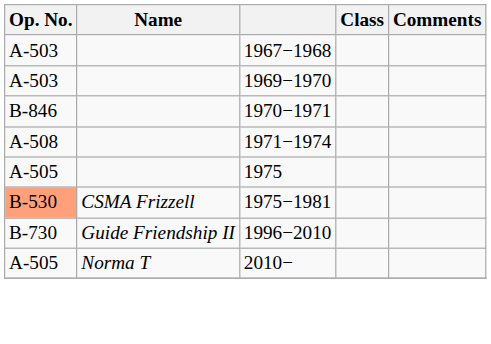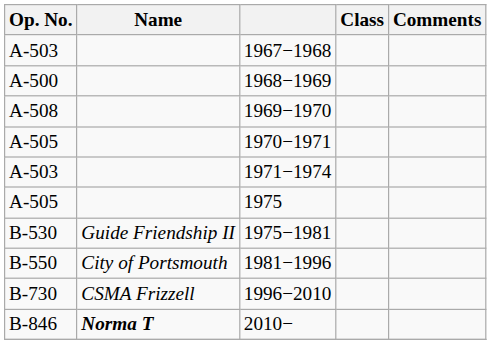 <table class="wikitable">
 <tr>
 <th>Op. No.</th>
 <th>Name</th>
 <th></th>
 <th>Class</th>
 <th>Comments</th>
 </tr>
 <tr>
 <td>A-503</td>
 <td></td>
 <td>1967−1968</td>
 <td></td>
 <td></td>
 </tr>
 <tr>
-<td>A-503</td>
+<td>A-500</td>
+<td></td>
+<td>1968−1969</td>
+<td></td>
+<td></td>
+</tr>
+<tr>
+<td>A-508</td>
 <td></td>
 <td>1969−1970</td>
 <td></td>
 <td></td>
 </tr>
 <tr>
-<td>B-846</td>
+<td>A-505</td>
 <td></td>
 <td>1970−1971</td>
 <td></td>
 <td></td>
 </tr>
 <tr>
-<td>A-508</td>
+<td>A-503</td>
 <td></td>
 <td>1971−1974</td>
 <td></td>
 <td></td>
 </tr>
 <tr>
 <td>A-505</td>
 <td></td>
 <td>1975</td>
 <td></td>
 <td></td>
 </tr>
 <tr>
-<td style="background: lightsalmon;">B-530</td>
-<td><em>CSMA Frizzell</em></td>
+<td>B-530</td>
+<td><em>Guide Friendship II</em></td>
 <td>1975−1981</td>
 <td></td>
 <td></td>
 </tr>
 <tr>
+<td>B-550</td>
+<td><em>City of Portsmouth</em></td>
+<td>1981−1996</td>
+<td></td>
+<td></td>
+</tr>
+<tr>
 <td>B-730</td>
-<td><em>Guide Friendship II</em></td>
+<td><em>CSMA Frizzell</em></td>
 <td>1996−2010</td>
 <td></td>
 <td></td>
 </tr>
 <tr>
-<td>A-505</td>
-<td><em>Norma T</em></td>
+<td>B-846</td>
+<td><strong><em>Norma T</em></strong></td>
 <td>2010−</td>
 <td></td>
 <td></td>
 </tr>
 <tr>
 </tr>
 </table>
